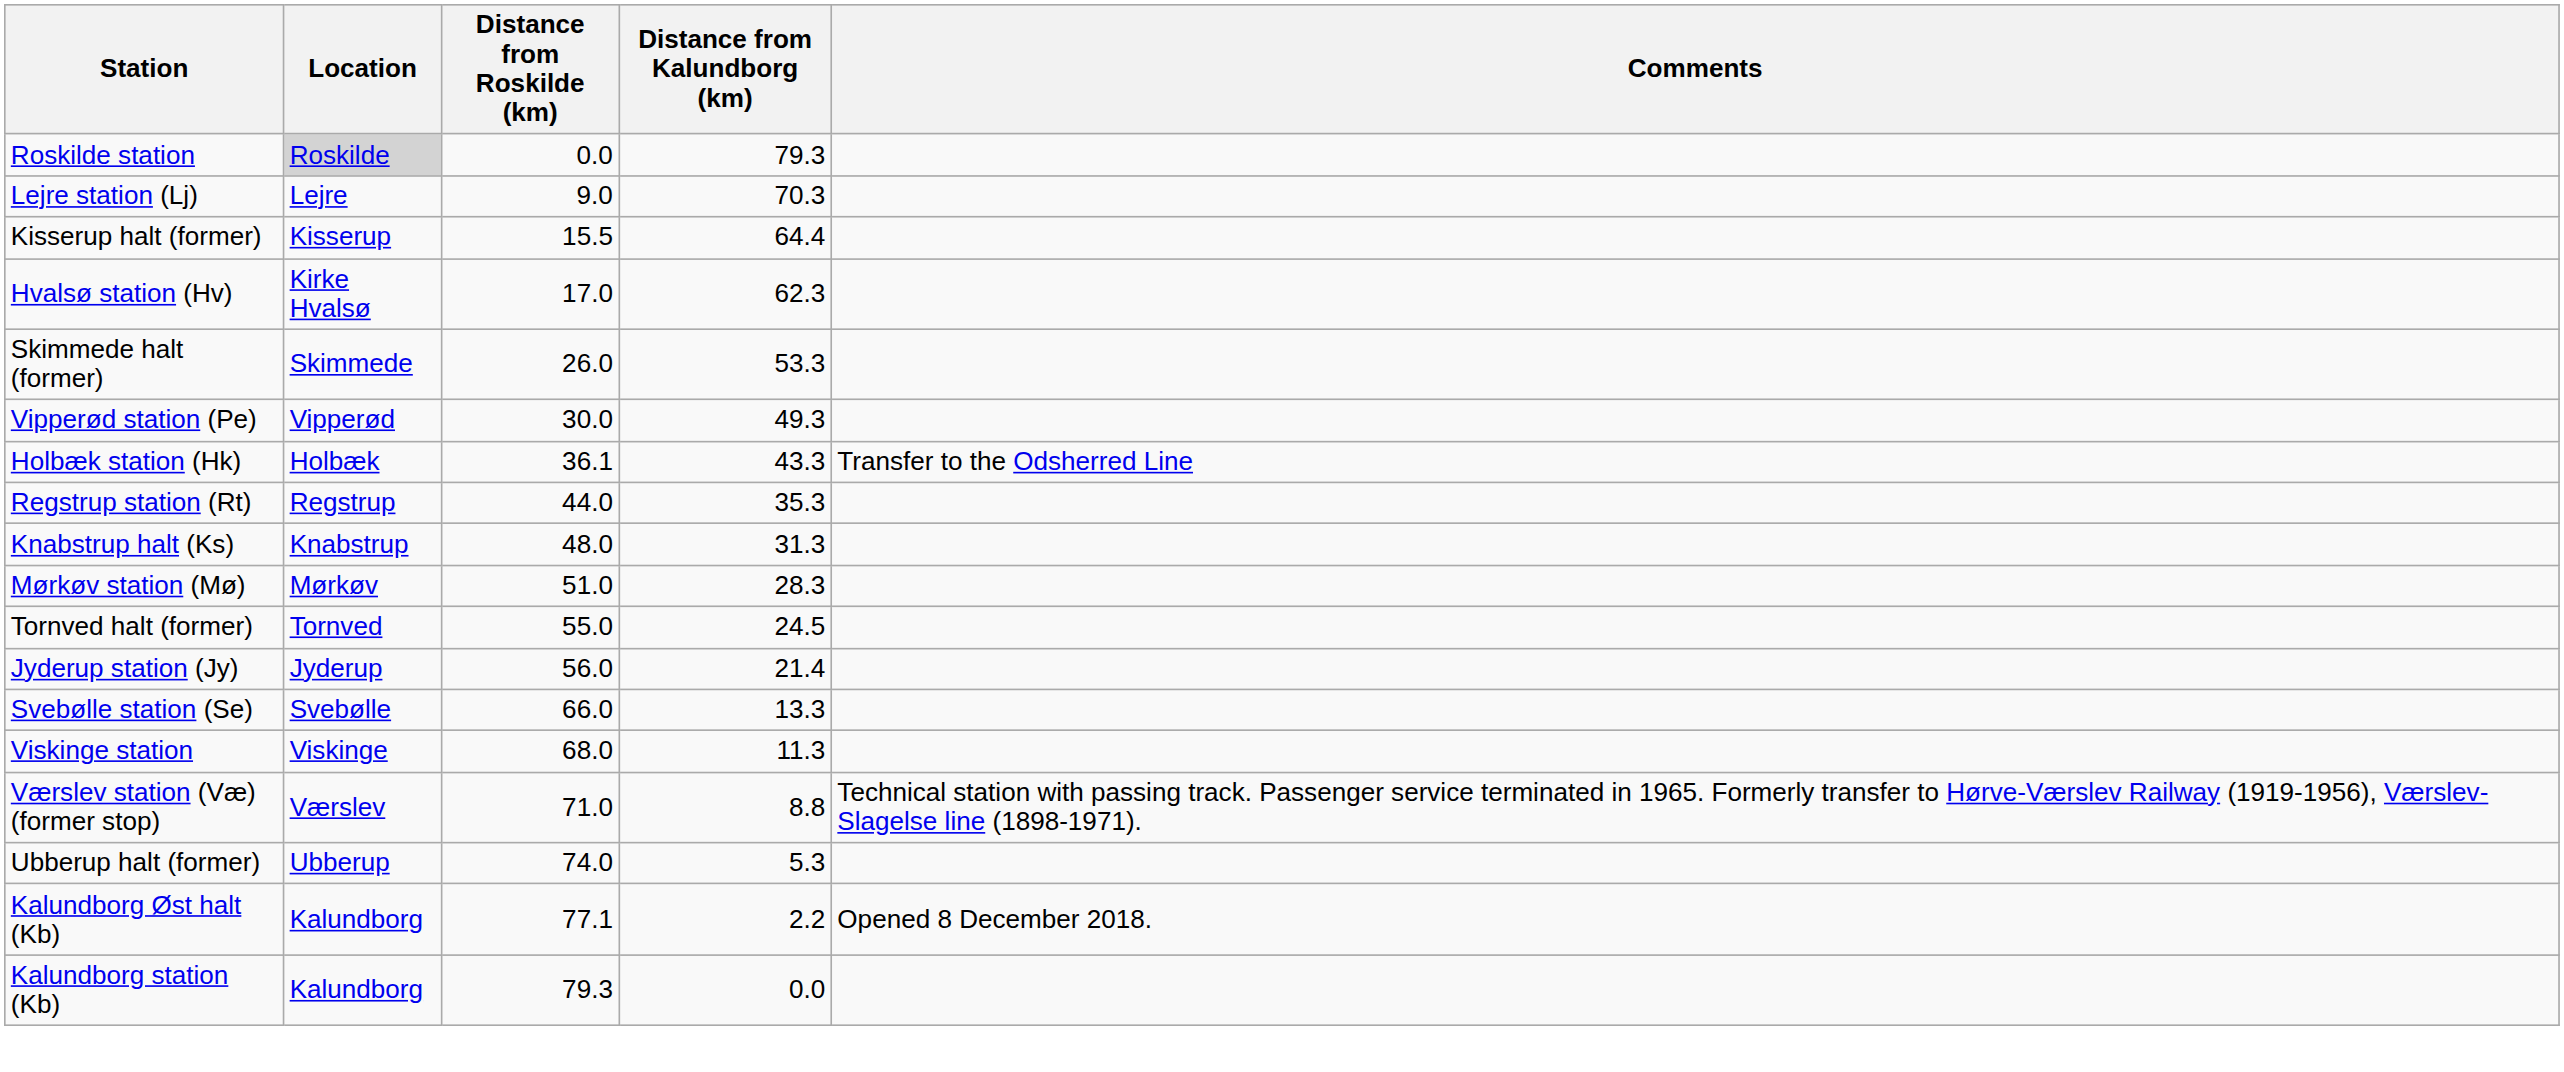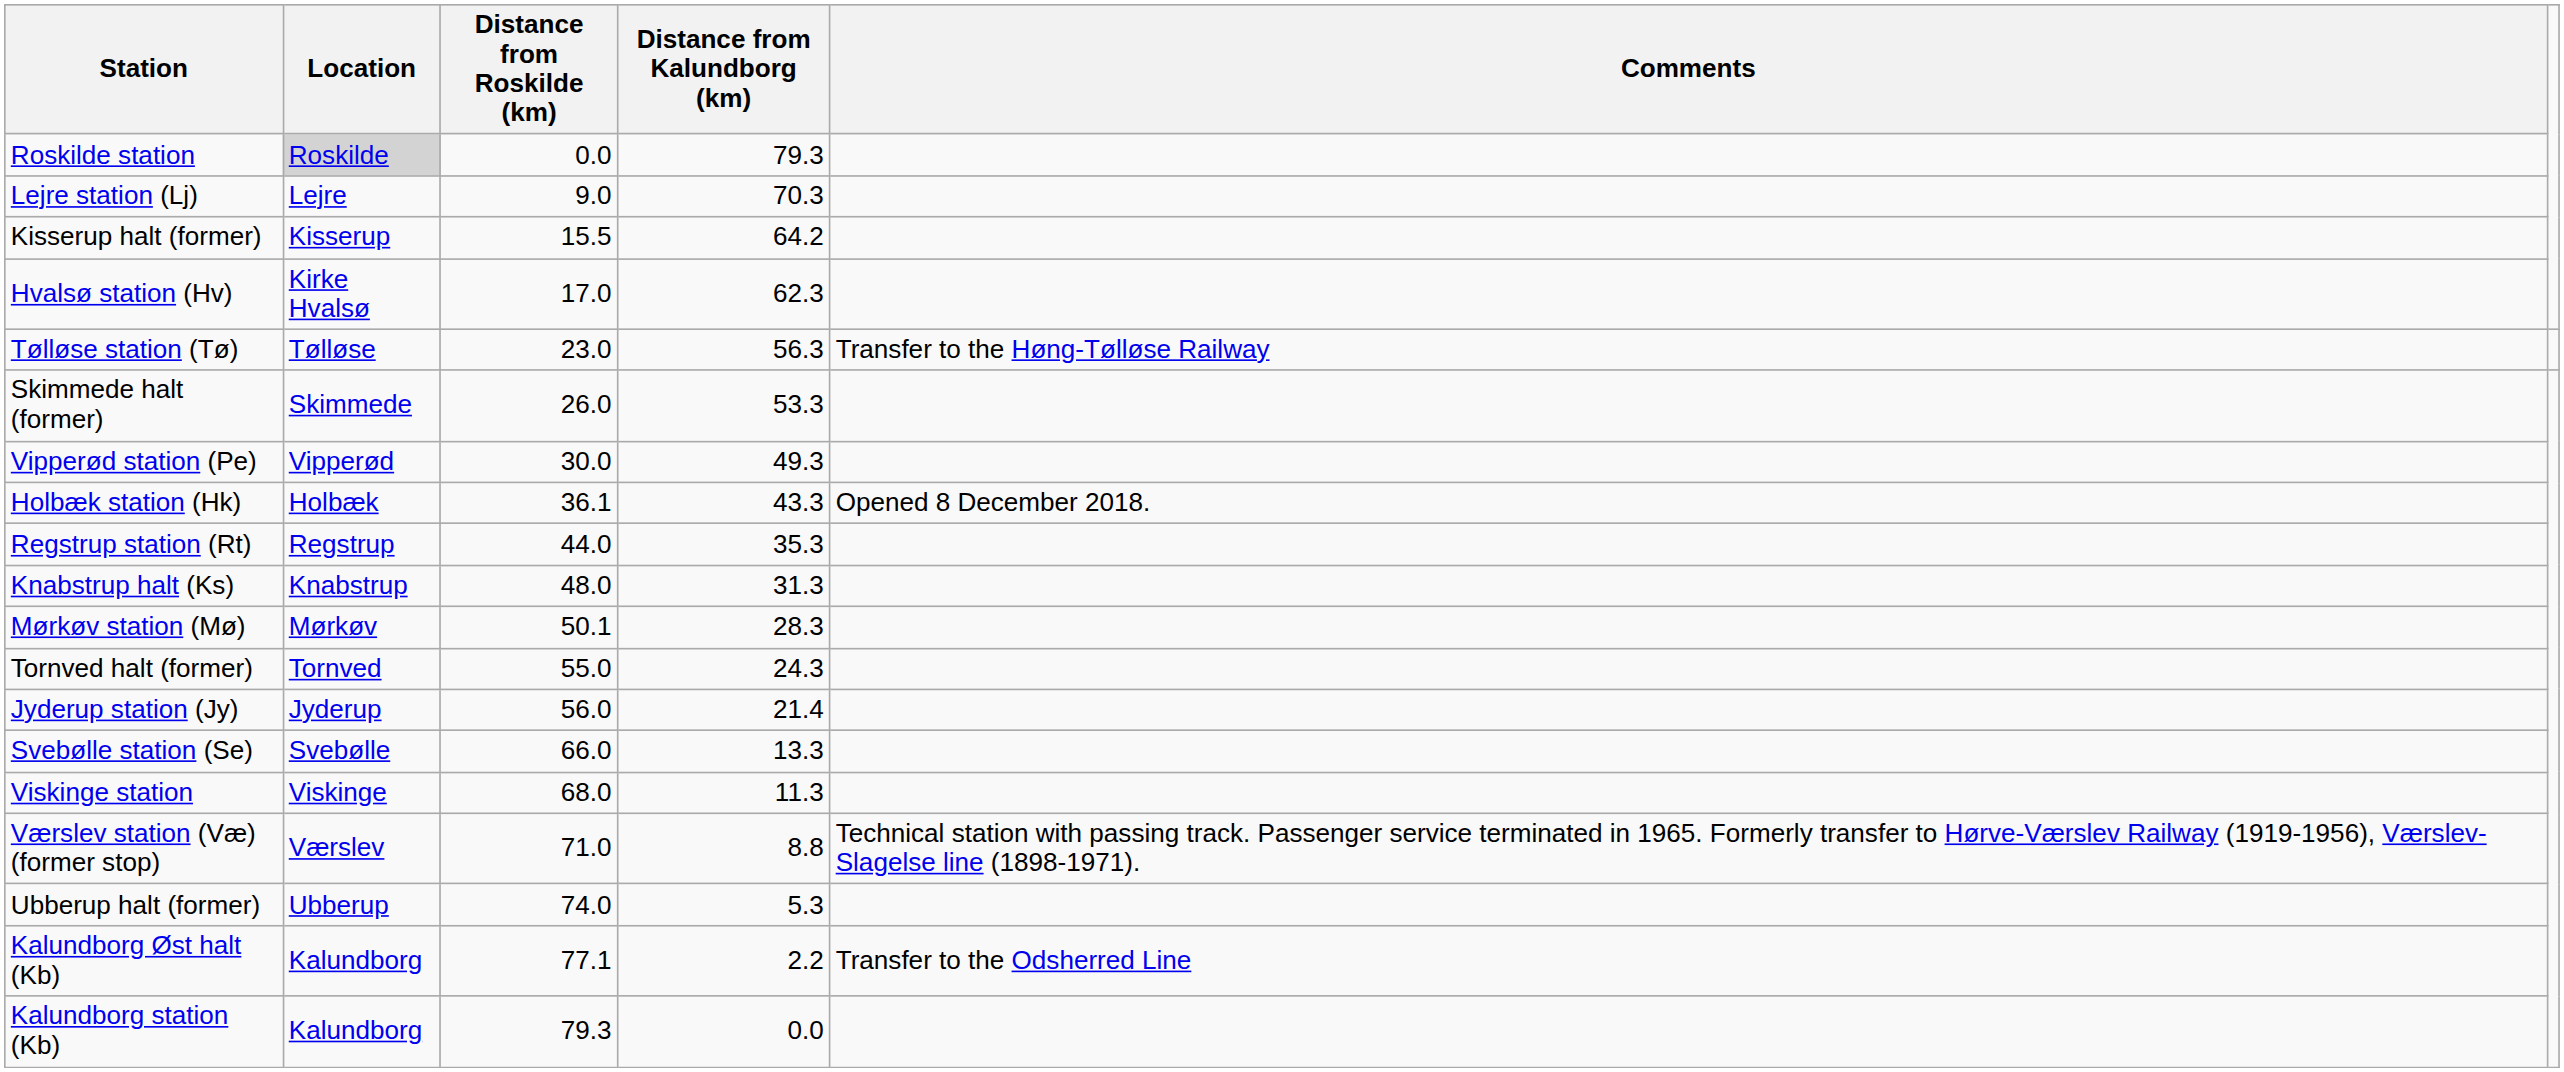 <table class=wikitable>
 <tr>
 <th>Station</th>
 <th>Location</th>
 <th>Distance from<br>Roskilde (km)</th>
 <th>Distance from<br>Kalundborg (km)</th>
 <th>Comments</th>
 </tr>
 <tr>
 <td><a href='#'>Roskilde station</a></td>
 <td style="background: lightgrey;"><a href='#'>Roskilde</a></td>
 <td style="text-align:right;">0.0</td>
 <td style="text-align:right;">79.3</td>
 <td></td>
 </tr>
 <tr>
 <td><a href='#'>Lejre station</a> (Lj)</td>
 <td><a href='#'>Lejre</a></td>
 <td style="text-align:right;">9.0</td>
 <td style="text-align:right;">70.3</td>
 <td></td>
 </tr>
 <tr>
 <td>Kisserup halt (former)</td>
 <td><a href='#'>Kisserup</a></td>
 <td style="text-align:right;">15.5</td>
-<td style="text-align:right;">64.4</td>
+<td style="text-align:right;">64.2</td>
 <td></td>
 </tr>
 <tr>
 <td><a href='#'>Hvalsø station</a> (Hv)</td>
 <td><a href='#'>Kirke Hvalsø</a></td>
 <td style="text-align:right;">17.0</td>
 <td style="text-align:right;">62.3</td>
+<td></td>
+</tr>
+<tr>
+<td><a href='#'>Tølløse station</a> (Tø)</td>
+<td><a href='#'>Tølløse</a></td>
+<td style="text-align:right;">23.0</td>
+<td style="text-align:right;">56.3</td>
+<td>Transfer to the <a href='#'>Høng-Tølløse Railway</a></td>
 <td></td>
 </tr>
 <tr>
 <td>Skimmede halt (former)</td>
 <td><a href='#'>Skimmede</a></td>
 <td style="text-align:right;">26.0</td>
 <td style="text-align:right;">53.3</td>
 <td></td>
 </tr>
 <tr>
 <td><a href='#'>Vipperød station</a> (Pe)</td>
 <td><a href='#'>Vipperød</a></td>
 <td style="text-align:right;">30.0</td>
 <td style="text-align:right;">49.3</td>
 <td></td>
 </tr>
 <tr>
 <td><a href='#'>Holbæk station</a> (Hk)</td>
 <td><a href='#'>Holbæk</a></td>
 <td style="text-align:right;">36.1</td>
 <td style="text-align:right;">43.3</td>
-<td>Transfer to the <a href='#'>Odsherred Line</a></td>
+<td>Opened 8 December 2018.</td>
 </tr>
 <tr>
 <td><a href='#'>Regstrup station</a> (Rt)</td>
 <td><a href='#'>Regstrup</a></td>
 <td style="text-align:right;">44.0</td>
 <td style="text-align:right;">35.3</td>
 <td></td>
 </tr>
 <tr>
 <td><a href='#'>Knabstrup halt</a> (Ks)</td>
 <td><a href='#'>Knabstrup</a></td>
 <td style="text-align:right;">48.0</td>
 <td style="text-align:right;">31.3</td>
 <td></td>
 </tr>
 <tr>
 <td><a href='#'>Mørkøv station</a> (Mø)</td>
 <td><a href='#'>Mørkøv</a></td>
-<td style="text-align:right;">51.0</td>
+<td style="text-align:right;">50.1</td>
 <td style="text-align:right;">28.3</td>
 <td></td>
 </tr>
 <tr>
 <td>Tornved halt (former)</td>
 <td><a href='#'>Tornved</a></td>
 <td style="text-align:right;">55.0</td>
-<td style="text-align:right;">24.5</td>
+<td style="text-align:right;">24.3</td>
 <td></td>
 </tr>
 <tr>
 <td><a href='#'>Jyderup station</a> (Jy)</td>
 <td><a href='#'>Jyderup</a></td>
 <td style="text-align:right;">56.0</td>
 <td style="text-align:right;">21.4</td>
 <td></td>
 </tr>
 <tr>
 <td><a href='#'>Svebølle station</a> (Se)</td>
 <td><a href='#'>Svebølle</a></td>
 <td style="text-align:right;">66.0</td>
 <td style="text-align:right;">13.3</td>
 <td></td>
 </tr>
 <tr>
 <td><a href='#'>Viskinge station</a></td>
 <td><a href='#'>Viskinge</a></td>
 <td style="text-align:right;">68.0</td>
 <td style="text-align:right;">11.3</td>
 <td></td>
 </tr>
 <tr>
 <td><a href='#'>Værslev station</a> (Væ)<br>(former stop)</td>
 <td><a href='#'>Værslev</a></td>
 <td style="text-align:right;">71.0</td>
 <td style="text-align:right;">8.8</td>
 <td>Technical station with passing track. Passenger service terminated in 1965. Formerly transfer to <a href='#'>Hørve-Værslev Railway</a> (1919-1956), <a href='#'>Værslev-Slagelse line</a> (1898-1971).</td>
 </tr>
 <tr>
 <td>Ubberup halt (former)</td>
 <td><a href='#'>Ubberup</a></td>
 <td style="text-align:right;">74.0</td>
 <td style="text-align:right;">5.3</td>
 <td></td>
 </tr>
 <tr>
 <td><a href='#'>Kalundborg Øst halt</a> (Kb)</td>
 <td><a href='#'>Kalundborg</a></td>
 <td style="text-align:right;">77.1</td>
 <td style="text-align:right;">2.2</td>
-<td>Opened 8 December 2018.</td>
+<td>Transfer to the <a href='#'>Odsherred Line</a></td>
 </tr>
 <tr>
 <td><a href='#'>Kalundborg station</a> (Kb)</td>
 <td><a href='#'>Kalundborg</a></td>
 <td style="text-align:right;">79.3</td>
 <td style="text-align:right;">0.0</td>
 <td></td>
 </tr>
 </table>
